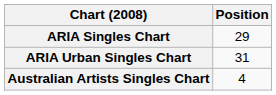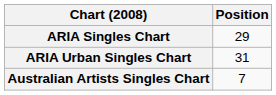 <table class="wikitable sortable plainrowheaders" style="text-align:center">
 <tr>
 <th scope="col">Chart (2008)</th>
 <th scope="col">Position</th>
 </tr>
 <tr>
 <th scope="row">ARIA Singles Chart</th>
 <td>29</td>
 </tr>
 <tr>
 <th scope="row">ARIA Urban Singles Chart</th>
 <td>31</td>
 </tr>
 <tr>
 <th scope="row">Australian Artists Singles Chart</th>
-<td>4</td>
+<td>7</td>
 </tr>
 </table>
